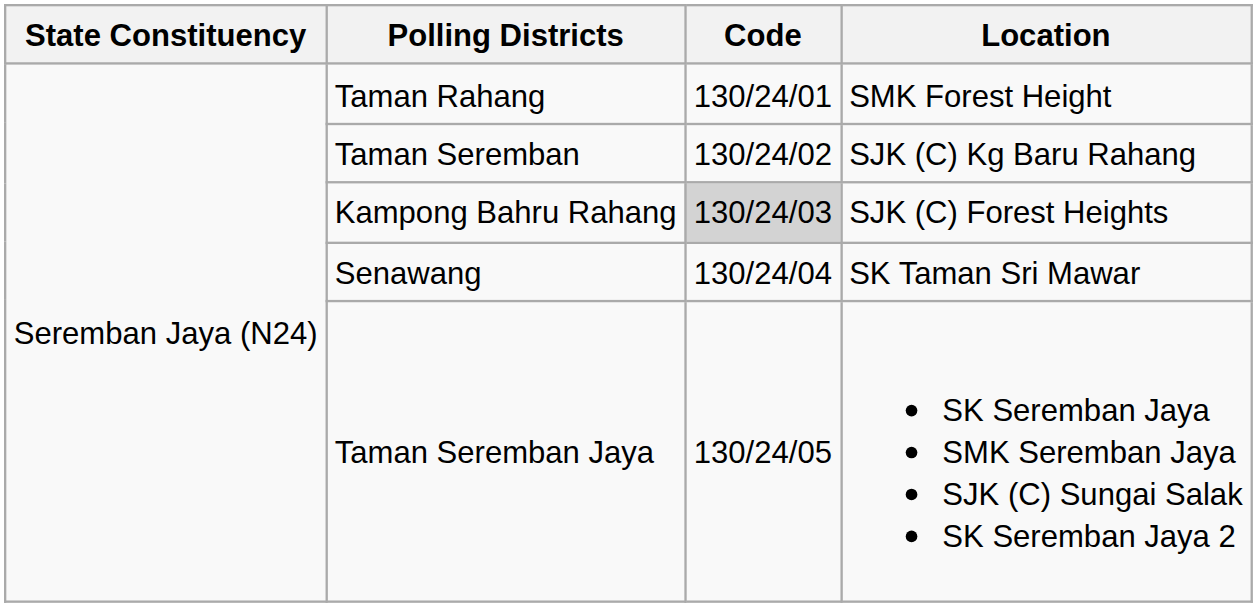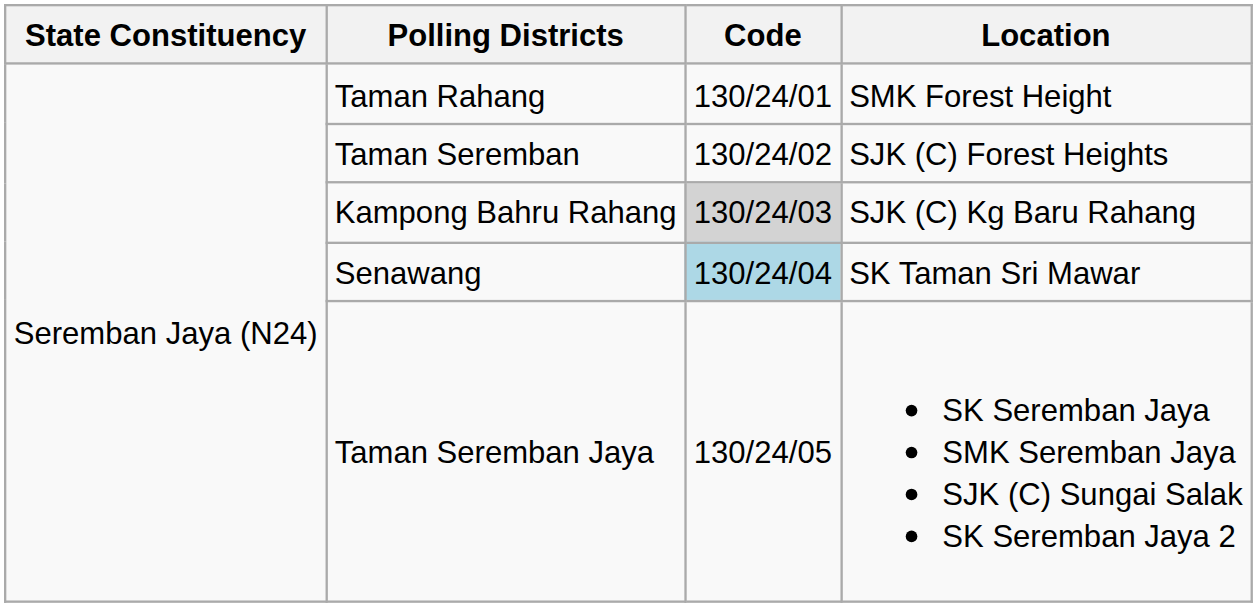 <table class="wikitable sortable mw-collapsible">
 <tr>
 <th><small>State Constituency</small></th>
 <th><small>Polling Districts</small></th>
 <th><small>Code</small></th>
 <th><small>Location</small></th>
 </tr>
 <tr>
 <td rowspan="5"><small>Seremban Jaya (N24)</small></td>
 <td><small>Taman Rahang</small></td>
 <td><small>130/24/01</small></td>
 <td><small>SMK Forest Height</small></td>
 </tr>
 <tr>
 <td><small>Taman Seremban</small></td>
 <td><small>130/24/02</small></td>
-<td><small>SJK (C) Kg Baru Rahang</small></td>
+<td><small>SJK (C) Forest Heights</small></td>
 </tr>
 <tr>
 <td><small>Kampong Bahru Rahang</small></td>
 <td style="background: lightgrey;"><small>130/24/03</small></td>
-<td><small>SJK (C) Forest Heights</small></td>
+<td><small>SJK (C) Kg Baru Rahang</small></td>
 </tr>
 <tr>
 <td><small>Senawang</small></td>
-<td><small>130/24/04</small></td>
+<td style="background: lightblue;"><small>130/24/04</small></td>
 <td><small>SK Taman Sri Mawar</small></td>
 </tr>
 <tr>
 <td><small>Taman Seremban Jaya</small></td>
 <td><small>130/24/05</small></td>
 <td><br><ul><li><small>SK Seremban Jaya</small></li><li><small>SMK Seremban Jaya</small></li><li><small>SJK (C) Sungai Salak</small></li><li><small>SK Seremban Jaya 2</small></li></ul></td>
 </tr>
 </table>
